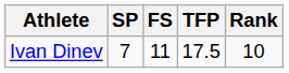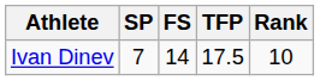 <table class="wikitable" border="1" style="font-size:90%">
 <tr>
 <th>Athlete</th>
 <th>SP</th>
 <th>FS</th>
 <th>TFP</th>
 <th>Rank</th>
 </tr>
 <tr align=center>
 <td align=left><a href='#'>Ivan Dinev</a></td>
 <td>7</td>
-<td>11</td>
+<td>14</td>
 <td>17.5</td>
 <td>10</td>
 </tr>
 </table>
